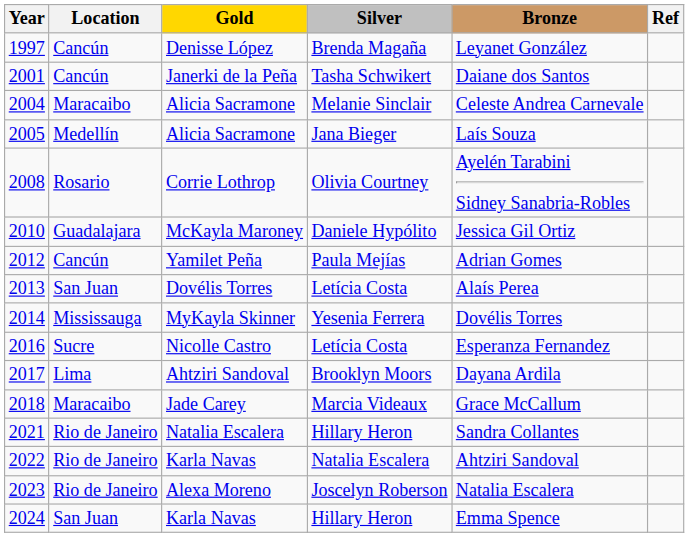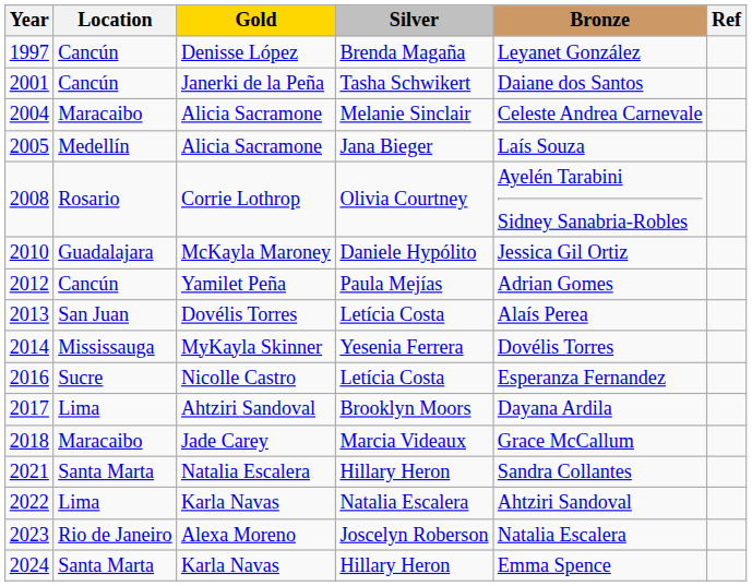 <table class="wikitable">
 <tr>
 <th>Year</th>
 <th>Location</th>
 <th style="background-color:gold;">Gold</th>
 <th style="background-color:silver;">Silver</th>
 <th style="background-color:#cc9966;">Bronze</th>
 <th>Ref</th>
 </tr>
 <tr>
 <td><a href='#'>1997</a></td>
 <td> <a href='#'>Cancún</a></td>
 <td> <a href='#'>Denisse López</a></td>
 <td> <a href='#'>Brenda Magaña</a></td>
 <td> <a href='#'>Leyanet González</a></td>
 <td></td>
 </tr>
 <tr>
 <td><a href='#'>2001</a></td>
 <td> <a href='#'>Cancún</a></td>
 <td> <a href='#'>Janerki de la Peña</a></td>
 <td> <a href='#'>Tasha Schwikert</a></td>
 <td> <a href='#'>Daiane dos Santos</a></td>
 <td></td>
 </tr>
 <tr>
 <td><a href='#'>2004</a></td>
 <td> <a href='#'>Maracaibo</a></td>
 <td> <a href='#'>Alicia Sacramone</a></td>
 <td> <a href='#'>Melanie Sinclair</a></td>
 <td> <a href='#'>Celeste Andrea Carnevale</a></td>
 </tr>
 <tr>
 <td><a href='#'>2005</a></td>
 <td> <a href='#'>Medellín</a></td>
 <td> <a href='#'>Alicia Sacramone</a></td>
 <td> <a href='#'>Jana Bieger</a></td>
 <td> <a href='#'>Laís Souza</a></td>
 <td></td>
 </tr>
 <tr>
 <td><a href='#'>2008</a></td>
 <td> <a href='#'>Rosario</a></td>
 <td> <a href='#'>Corrie Lothrop</a></td>
 <td> <a href='#'>Olivia Courtney</a></td>
 <td> <a href='#'>Ayelén Tarabini</a><hr> <a href='#'>Sidney Sanabria-Robles</a></td>
 <td></td>
 </tr>
 <tr>
 <td><a href='#'>2010</a></td>
 <td> <a href='#'>Guadalajara</a></td>
 <td> <a href='#'>McKayla Maroney</a></td>
 <td> <a href='#'>Daniele Hypólito</a></td>
 <td> <a href='#'>Jessica Gil Ortiz</a></td>
 <td></td>
 </tr>
 <tr>
 <td><a href='#'>2012</a></td>
 <td> <a href='#'>Cancún</a></td>
 <td> <a href='#'>Yamilet Peña</a></td>
 <td> <a href='#'>Paula Mejías</a></td>
 <td> <a href='#'>Adrian Gomes</a></td>
 <td></td>
 </tr>
 <tr>
 <td><a href='#'>2013</a></td>
 <td> <a href='#'>San Juan</a></td>
 <td> <a href='#'>Dovélis Torres</a></td>
 <td> <a href='#'>Letícia Costa</a></td>
 <td> <a href='#'>Alaís Perea</a></td>
 <td></td>
 </tr>
 <tr>
 <td><a href='#'>2014</a></td>
 <td> <a href='#'>Mississauga</a></td>
 <td> <a href='#'>MyKayla Skinner</a></td>
 <td> <a href='#'>Yesenia Ferrera</a></td>
 <td> <a href='#'>Dovélis Torres</a></td>
 <td></td>
 </tr>
 <tr>
 <td><a href='#'>2016</a></td>
 <td> <a href='#'>Sucre</a></td>
 <td> <a href='#'>Nicolle Castro</a></td>
 <td> <a href='#'>Letícia Costa</a></td>
 <td> <a href='#'>Esperanza Fernandez</a></td>
 <td></td>
 </tr>
 <tr>
 <td><a href='#'>2017</a></td>
 <td> <a href='#'>Lima</a></td>
 <td> <a href='#'>Ahtziri Sandoval</a></td>
 <td> <a href='#'>Brooklyn Moors</a></td>
 <td> <a href='#'>Dayana Ardila</a></td>
 <td></td>
 </tr>
 <tr>
 <td><a href='#'>2018</a></td>
 <td> <a href='#'>Maracaibo</a></td>
 <td> <a href='#'>Jade Carey</a></td>
 <td> <a href='#'>Marcia Videaux</a></td>
 <td> <a href='#'>Grace McCallum</a></td>
 <td></td>
 </tr>
 <tr>
 <td><a href='#'>2021</a></td>
-<td> <a href='#'>Rio de Janeiro</a></td>
+<td> <a href='#'>Santa Marta</a></td>
 <td> <a href='#'>Natalia Escalera</a></td>
 <td> <a href='#'>Hillary Heron</a></td>
 <td> <a href='#'>Sandra Collantes</a></td>
 <td></td>
 </tr>
 <tr>
 <td><a href='#'>2022</a></td>
-<td> <a href='#'>Rio de Janeiro</a></td>
+<td> <a href='#'>Lima</a></td>
 <td> <a href='#'>Karla Navas</a></td>
 <td> <a href='#'>Natalia Escalera</a></td>
 <td> <a href='#'>Ahtziri Sandoval</a></td>
 <td></td>
 </tr>
 <tr>
 <td><a href='#'>2023</a></td>
 <td> <a href='#'>Rio de Janeiro</a></td>
 <td> <a href='#'>Alexa Moreno</a></td>
 <td> <a href='#'>Joscelyn Roberson</a></td>
 <td> <a href='#'>Natalia Escalera</a></td>
 <td></td>
 </tr>
 <tr>
 <td><a href='#'>2024</a></td>
-<td> <a href='#'>San Juan</a></td>
+<td> <a href='#'>Santa Marta</a></td>
 <td> <a href='#'>Karla Navas</a></td>
 <td> <a href='#'>Hillary Heron</a></td>
 <td> <a href='#'>Emma Spence</a></td>
 <td></td>
 </tr>
 </table>
